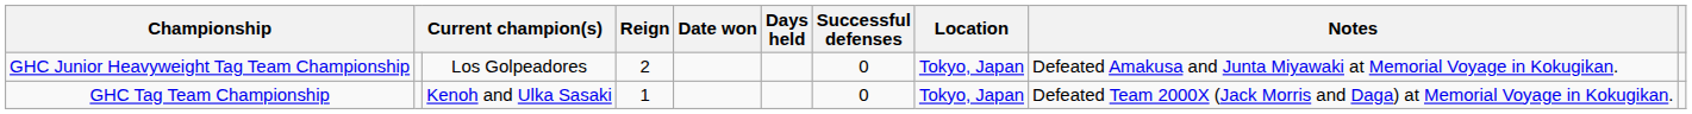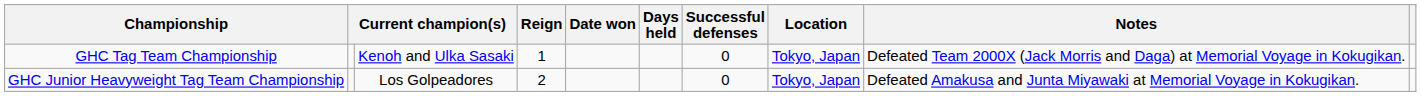 <table class="wikitable" style="text-align:center; font-size:85%;">
 <tr>
 <th>Championship</th>
 <th colspan="2">Current champion(s)</th>
 <th>Reign</th>
 <th>Date won</th>
 <th>Days<br>held</th>
 <th>Successful<br>defenses</th>
 <th>Location</th>
 <th>Notes</th>
 <th class="unsortable"></th>
 </tr>
 <tr>
+<td><a href='#'>GHC Tag Team Championship</a></td>
+<td><br></td>
+<td><a href='#'>Kenoh</a> and <a href='#'>Ulka Sasaki</a></td>
+<td>1<br></td>
+<td></td>
+<td></td>
+<td>0</td>
+<td><a href='#'>Tokyo, Japan</a></td>
+<td align=left>Defeated <a href='#'>Team 2000X</a> (<a href='#'>Jack Morris</a> and <a href='#'>Daga</a>) at <a href='#'>Memorial Voyage in Kokugikan</a>.</td>
+<td></td>
+</tr>
+<tr>
 <td><a href='#'>GHC Junior Heavyweight Tag Team Championship</a></td>
 <td><br></td>
 <td>Los Golpeadores<br></td>
 <td>2</td>
 <td></td>
 <td></td>
 <td>0</td>
 <td><a href='#'>Tokyo, Japan</a></td>
 <td align=left>Defeated <a href='#'>Amakusa</a> and <a href='#'>Junta Miyawaki</a> at <a href='#'>Memorial Voyage in Kokugikan</a>.</td>
 <td></td>
 </tr>
-<tr>
-<td><a href='#'>GHC Tag Team Championship</a></td>
-<td><br></td>
-<td><a href='#'>Kenoh</a> and <a href='#'>Ulka Sasaki</a></td>
-<td>1<br></td>
-<td></td>
-<td></td>
-<td>0</td>
-<td><a href='#'>Tokyo, Japan</a></td>
-<td align=left>Defeated <a href='#'>Team 2000X</a> (<a href='#'>Jack Morris</a> and <a href='#'>Daga</a>) at <a href='#'>Memorial Voyage in Kokugikan</a>.</td>
-<td></td>
-</tr>
 </table>
